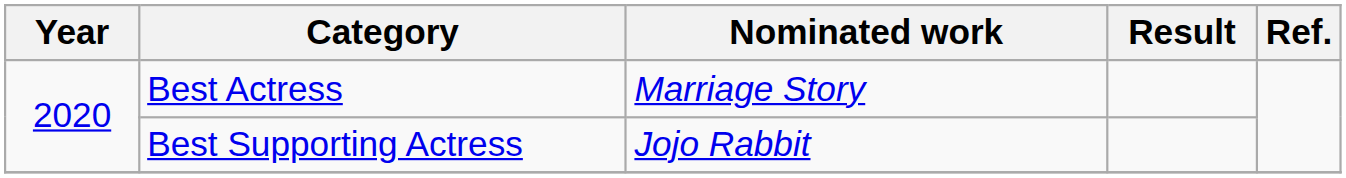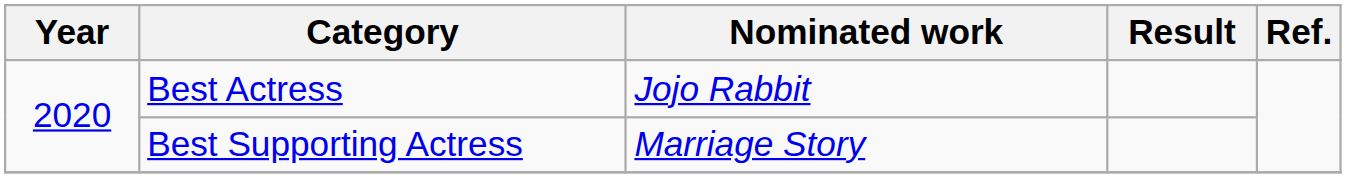 <table class=wikitable>
 <tr>
 <th scope="col" style="width:5em;">Year</th>
 <th scope="col" style="width:26em;">Category</th>
 <th scope="col" style="width:25em;">Nominated work</th>
 <th scope="col" style="width:5em;">Result</th>
 <th>Ref.</th>
 </tr>
 <tr>
 <td style="text-align:center;", rowspan=2><a href='#'>2020</a></td>
 <td><a href='#'>Best Actress</a></td>
-<td><em><a href='#'>Marriage Story</a></em></td>
+<td><em><a href='#'>Jojo Rabbit</a></em></td>
 <td></td>
 <td style="text-align:center;"  rowspan="2"></td>
 </tr>
 <tr>
 <td><a href='#'>Best Supporting Actress</a></td>
-<td><em><a href='#'>Jojo Rabbit</a></em></td>
+<td><em><a href='#'>Marriage Story</a></em></td>
 <td></td>
 </tr>
 <tr>
 </tr>
 </table>
